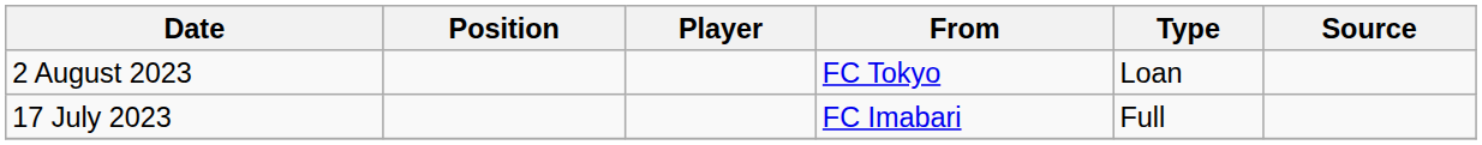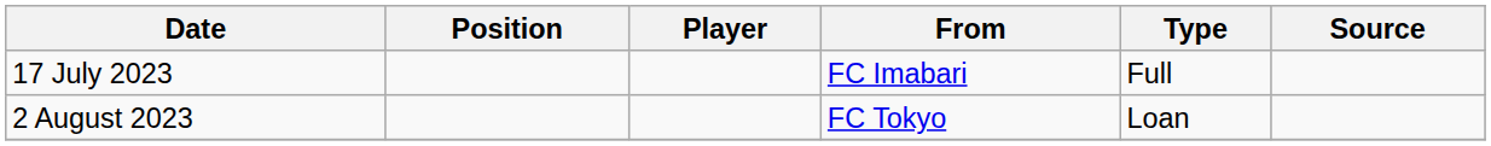 <table class="wikitable sortable" style="width:90%; text-align:center; font-size:95%; text-align:left;">
 <tr>
 <th>Date</th>
 <th>Position</th>
 <th>Player</th>
 <th>From</th>
 <th>Type</th>
 <th>Source</th>
 </tr>
 <tr>
+<td>17 July 2023</td>
+<td></td>
+<td></td>
+<td> <a href='#'>FC Imabari</a></td>
+<td>Full</td>
+<td></td>
+</tr>
+<tr>
 <td>2 August 2023</td>
 <td></td>
 <td></td>
 <td> <a href='#'>FC Tokyo</a></td>
 <td>Loan</td>
 <td></td>
 </tr>
 <tr>
-<td>17 July 2023</td>
-<td></td>
-<td></td>
-<td> <a href='#'>FC Imabari</a></td>
-<td>Full</td>
-<td></td>
-</tr>
-<tr>
 </tr>
 </table>
